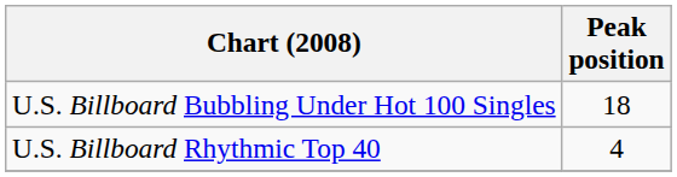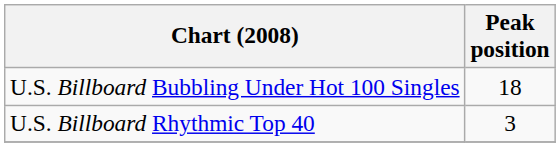 <table class="wikitable">
 <tr>
 <th>Chart (2008)</th>
 <th>Peak<br>position</th>
 </tr>
 <tr>
 <td align="left">U.S. <em>Billboard</em> <a href='#'>Bubbling Under Hot 100 Singles</a></td>
 <td align="center">18</td>
 </tr>
 <tr>
 <td align="left">U.S. <em>Billboard</em> <a href='#'>Rhythmic Top 40</a></td>
-<td align="center">4</td>
+<td align="center">3</td>
 </tr>
 <tr>
 </tr>
 </table>
